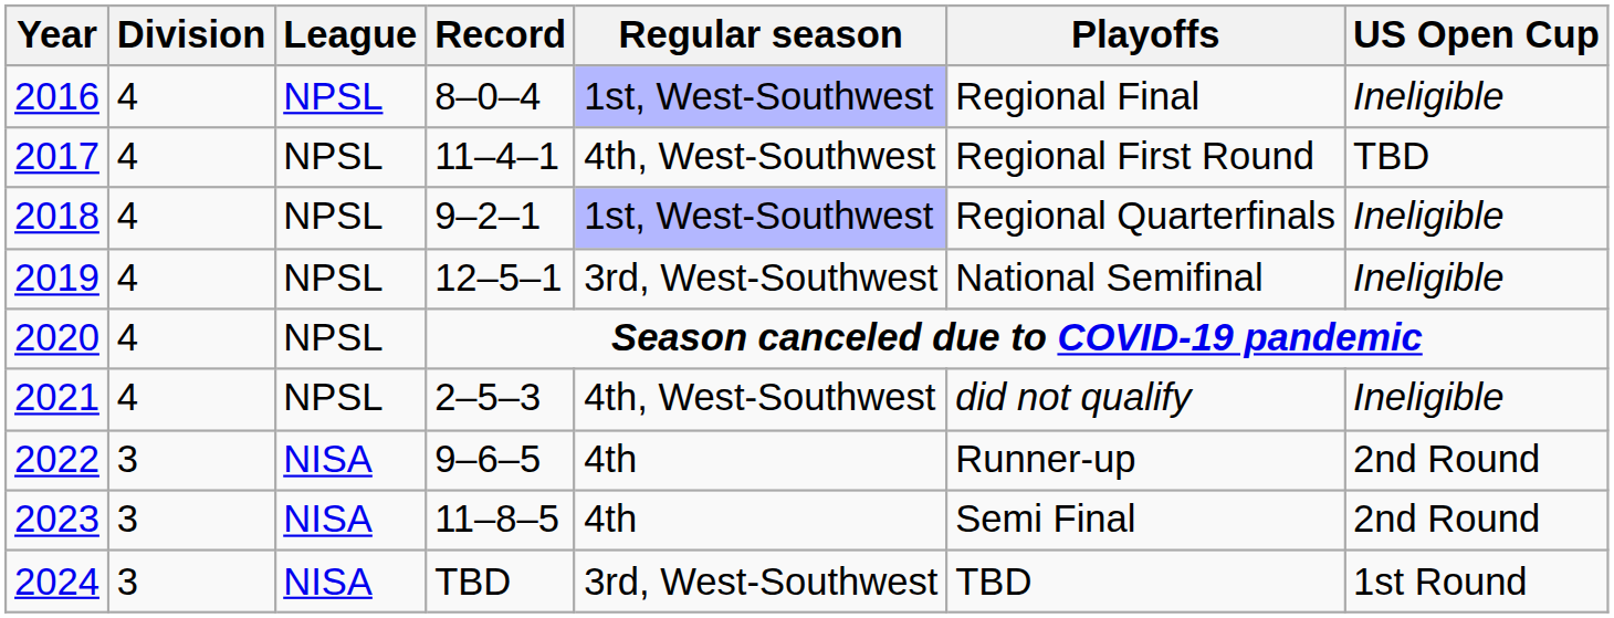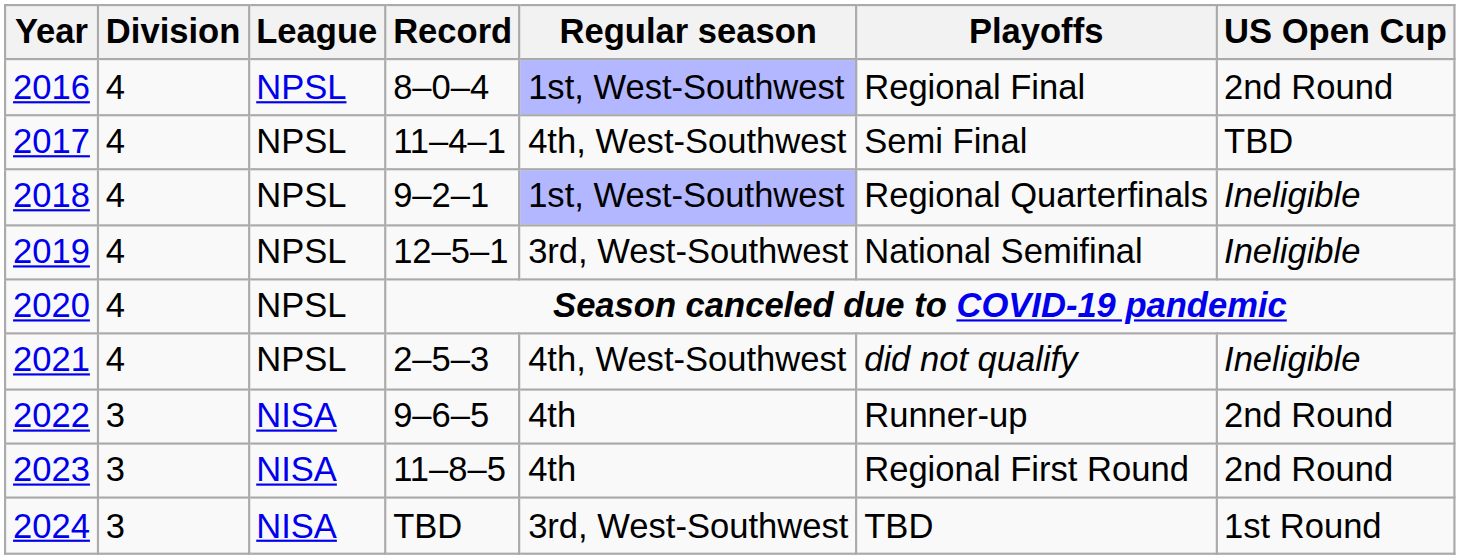 <table class="wikitable">
 <tr>
 <th>Year</th>
 <th>Division</th>
 <th>League</th>
 <th>Record</th>
 <th>Regular season</th>
 <th>Playoffs</th>
 <th>US Open Cup</th>
 </tr>
 <tr>
 <td><a href='#'>2016</a></td>
 <td>4</td>
 <td><a href='#'>NPSL</a></td>
 <td>8–0–4</td>
 <td bgcolor="B3B7FF">1st, West-Southwest</td>
 <td>Regional Final</td>
-<td><em>Ineligible</em></td>
+<td>2nd Round</td>
 </tr>
 <tr>
 <td><a href='#'>2017</a></td>
 <td>4</td>
 <td>NPSL</td>
 <td>11–4–1</td>
 <td>4th, West-Southwest</td>
-<td>Regional First Round</td>
+<td>Semi Final</td>
 <td>TBD</td>
 </tr>
 <tr>
 <td><a href='#'>2018</a></td>
 <td>4</td>
 <td>NPSL</td>
 <td>9–2–1</td>
 <td bgcolor="B3B7FF">1st, West-Southwest</td>
 <td>Regional Quarterfinals</td>
 <td><em>Ineligible</em></td>
 </tr>
 <tr>
 <td><a href='#'>2019</a></td>
 <td>4</td>
 <td>NPSL</td>
 <td>12–5–1</td>
 <td>3rd, West-Southwest</td>
 <td>National Semifinal</td>
 <td><em>Ineligible</em></td>
 </tr>
 <tr>
 <td><a href='#'>2020</a></td>
 <td>4</td>
 <td>NPSL</td>
 <td colspan="4" style="text-align:center;"><strong><em>Season canceled due to <a href='#'>COVID-19 pandemic</a></em></strong></td>
 </tr>
 <tr>
 <td><a href='#'>2021</a></td>
 <td>4</td>
 <td>NPSL</td>
 <td>2–5–3</td>
 <td>4th, West-Southwest</td>
 <td><em>did not qualify</em></td>
 <td><em>Ineligible</em></td>
 </tr>
 <tr>
 <td><a href='#'>2022</a></td>
 <td>3</td>
 <td><a href='#'>NISA</a></td>
 <td>9–6–5</td>
 <td>4th</td>
 <td>Runner-up</td>
 <td>2nd Round</td>
 </tr>
 <tr>
 <td><a href='#'>2023</a></td>
 <td>3</td>
 <td><a href='#'>NISA</a></td>
 <td>11–8–5</td>
 <td>4th</td>
-<td>Semi Final</td>
+<td>Regional First Round</td>
 <td>2nd Round</td>
 </tr>
 <tr>
 <td><a href='#'>2024</a></td>
 <td>3</td>
 <td><a href='#'>NISA</a></td>
 <td>TBD</td>
 <td>3rd, West-Southwest</td>
 <td>TBD</td>
 <td>1st Round</td>
 </tr>
 </table>
